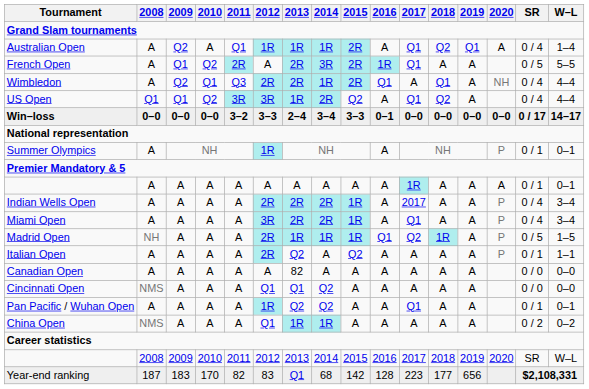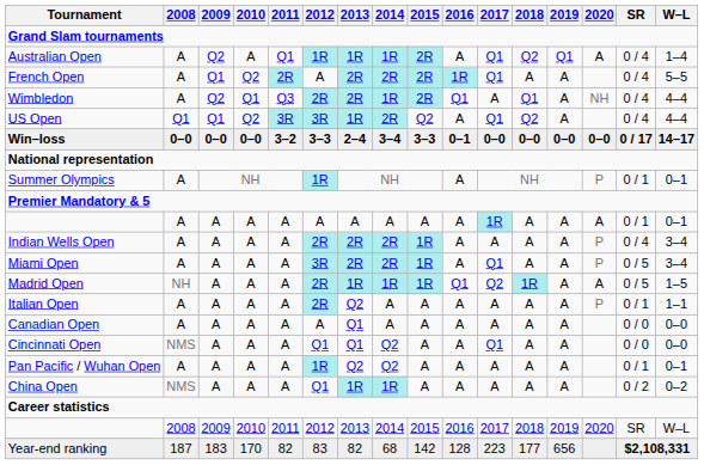 <table class=wikitable style=text-align:center;>
 <tr>
 <th>Tournament</th>
 <th><a href='#'>2008</a></th>
 <th><a href='#'>2009</a></th>
 <th><a href='#'>2010</a></th>
 <th><a href='#'>2011</a></th>
 <th><a href='#'>2012</a></th>
 <th><a href='#'>2013</a></th>
 <th><a href='#'>2014</a></th>
 <th><a href='#'>2015</a></th>
 <th><a href='#'>2016</a></th>
 <th><a href='#'>2017</a></th>
 <th><a href='#'>2018</a></th>
 <th><a href='#'>2019</a></th>
 <th><a href='#'>2020</a></th>
 <th>SR</th>
 <th>W–L</th>
 </tr>
 <tr>
 <td colspan="16" align="left"><strong><a href='#'>Grand Slam tournaments</a></strong></td>
 </tr>
 <tr>
 <td align=left><a href='#'>Australian Open</a></td>
 <td>A</td>
 <td><a href='#'>Q2</a></td>
 <td>A</td>
 <td><a href='#'>Q1</a></td>
 <td bgcolor=afeeee><a href='#'>1R</a></td>
 <td bgcolor=afeeee><a href='#'>1R</a></td>
 <td bgcolor=afeeee><a href='#'>1R</a></td>
 <td bgcolor=afeeee><a href='#'>2R</a></td>
 <td>A</td>
 <td><a href='#'>Q1</a></td>
 <td><a href='#'>Q2</a></td>
 <td><a href='#'>Q1</a></td>
 <td>A</td>
 <td>0 / 4</td>
 <td>1–4</td>
 </tr>
 <tr>
 <td align=left><a href='#'>French Open</a></td>
 <td>A</td>
 <td><a href='#'>Q1</a></td>
 <td><a href='#'>Q2</a></td>
 <td bgcolor=afeeee><a href='#'>2R</a></td>
 <td>A</td>
 <td bgcolor=afeeee><a href='#'>2R</a></td>
-<td bgcolor=afeeee><a href='#'>3R</a></td>
+<td bgcolor=afeeee><a href='#'>2R</a></td>
 <td bgcolor=afeeee><a href='#'>2R</a></td>
 <td bgcolor=afeeee><a href='#'>1R</a></td>
 <td><a href='#'>Q1</a></td>
 <td>A</td>
 <td>A</td>
 <td></td>
-<td>0 / 5</td>
+<td>0 / 4</td>
 <td>5–5</td>
 </tr>
 <tr>
 <td align=left><a href='#'>Wimbledon</a></td>
 <td>A</td>
 <td><a href='#'>Q2</a></td>
 <td><a href='#'>Q1</a></td>
 <td><a href='#'>Q3</a></td>
 <td bgcolor=afeeee><a href='#'>2R</a></td>
 <td bgcolor=afeeee><a href='#'>2R</a></td>
 <td bgcolor=afeeee><a href='#'>1R</a></td>
 <td bgcolor=afeeee><a href='#'>2R</a></td>
 <td><a href='#'>Q1</a></td>
 <td>A</td>
 <td><a href='#'>Q1</a></td>
 <td>A</td>
 <td style="color:#767676;">NH</td>
 <td>0 / 4</td>
 <td>4–4</td>
 </tr>
 <tr>
 <td align=left><a href='#'>US Open</a></td>
 <td><a href='#'>Q1</a></td>
 <td><a href='#'>Q1</a></td>
 <td><a href='#'>Q2</a></td>
 <td bgcolor=afeeee><a href='#'>3R</a></td>
 <td bgcolor=afeeee><a href='#'>3R</a></td>
 <td bgcolor=afeeee><a href='#'>1R</a></td>
 <td bgcolor=afeeee><a href='#'>2R</a></td>
 <td><a href='#'>Q2</a></td>
 <td>A</td>
 <td><a href='#'>Q1</a></td>
 <td><a href='#'>Q2</a></td>
 <td>A</td>
 <td></td>
 <td>0 / 4</td>
 <td>4–4</td>
 </tr>
 <tr style="background:#efefef; font-weight:bold;">
 <td style="text-align:left">Win–loss</td>
 <td>0–0</td>
 <td>0–0</td>
 <td>0–0</td>
 <td>3–2</td>
 <td>3–3</td>
 <td>2–4</td>
 <td>3–4</td>
 <td>3–3</td>
 <td>0–1</td>
 <td>0–0</td>
 <td>0–0</td>
 <td>0–0</td>
 <td>0–0</td>
 <td>0 / 17</td>
 <td>14–17</td>
 </tr>
 <tr>
 <td colspan="16" align="left"><strong>National representation</strong></td>
 </tr>
 <tr>
 <td align=left><a href='#'>Summer Olympics</a></td>
 <td>A</td>
 <td style="color:#767676;" colspan="3">NH</td>
 <td bgcolor=afeeee><a href='#'>1R</a></td>
 <td style="color:#767676;" colspan="3">NH</td>
 <td>A</td>
 <td style="color:#767676;" colspan="3">NH</td>
 <td style="color:#767676;">P</td>
 <td>0 / 1</td>
 <td>0–1</td>
 </tr>
 <tr>
 <td colspan="16" align="left"><strong><a href='#'>Premier Mandatory & 5</a></strong></td>
 </tr>
 <tr>
 <td align="left"></td>
 <td>A</td>
 <td>A</td>
 <td>A</td>
 <td>A</td>
 <td>A</td>
 <td>A</td>
 <td>A</td>
 <td>A</td>
 <td>A</td>
 <td bgcolor="afeeee"><a href='#'>1R</a></td>
 <td>A</td>
 <td>A</td>
 <td>A</td>
 <td>0 / 1</td>
 <td>0–1</td>
 </tr>
 <tr>
 <td align=left><a href='#'>Indian Wells Open</a></td>
 <td>A</td>
 <td>A</td>
 <td>A</td>
 <td>A</td>
 <td bgcolor=afeeee><a href='#'>2R</a></td>
 <td bgcolor=afeeee><a href='#'>2R</a></td>
 <td bgcolor=afeeee><a href='#'>2R</a></td>
 <td bgcolor=afeeee><a href='#'>1R</a></td>
 <td>A</td>
-<td><a href='#'>2017</a></td>
+<td>A</td>
 <td>A</td>
 <td>A</td>
 <td style="color:#767676;">P</td>
 <td>0 / 4</td>
 <td>3–4</td>
 </tr>
 <tr>
 <td align=left><a href='#'>Miami Open</a></td>
 <td>A</td>
 <td>A</td>
 <td>A</td>
 <td>A</td>
 <td bgcolor=afeeee><a href='#'>3R</a></td>
 <td bgcolor=afeeee><a href='#'>2R</a></td>
 <td bgcolor=afeeee><a href='#'>2R</a></td>
 <td bgcolor=afeeee><a href='#'>1R</a></td>
 <td>A</td>
 <td><a href='#'>Q1</a></td>
 <td>A</td>
 <td>A</td>
 <td style="color:#767676;">P</td>
-<td>0 / 4</td>
+<td>0 / 5</td>
 <td>3–4</td>
 </tr>
 <tr>
 <td align=left><a href='#'>Madrid Open</a></td>
 <td style="color:#767676;">NH</td>
 <td>A</td>
 <td>A</td>
 <td>A</td>
 <td bgcolor=afeeee><a href='#'>2R</a></td>
 <td bgcolor=afeeee><a href='#'>1R</a></td>
 <td bgcolor=afeeee><a href='#'>1R</a></td>
 <td bgcolor=afeeee><a href='#'>1R</a></td>
 <td><a href='#'>Q1</a></td>
 <td><a href='#'>Q2</a></td>
 <td bgcolor=afeeee><a href='#'>1R</a></td>
 <td>A</td>
-<td style="color:#767676;">P</td>
+<td>A</td>
 <td>0 / 5</td>
 <td>1–5</td>
 </tr>
 <tr>
 <td align=left><a href='#'>Italian Open</a></td>
 <td>A</td>
 <td>A</td>
 <td>A</td>
 <td>A</td>
 <td bgcolor=afeeee><a href='#'>2R</a></td>
 <td><a href='#'>Q2</a></td>
 <td>A</td>
-<td><a href='#'>Q2</a></td>
+<td>A</td>
 <td>A</td>
 <td>A</td>
 <td>A</td>
 <td>A</td>
 <td style="color:#767676;">P</td>
 <td>0 / 1</td>
 <td>1–1</td>
 </tr>
 <tr>
 <td align=left><a href='#'>Canadian Open</a></td>
 <td>A</td>
 <td>A</td>
 <td>A</td>
 <td>A</td>
 <td>A</td>
-<td>82</td>
+<td><a href='#'>Q1</a></td>
 <td>A</td>
 <td>A</td>
 <td>A</td>
 <td>A</td>
 <td>A</td>
 <td>A</td>
 <td></td>
 <td>0 / 0</td>
 <td>0–0</td>
 </tr>
 <tr>
 <td align=left><a href='#'>Cincinnati Open</a></td>
 <td style="color:#767676;">NMS</td>
 <td>A</td>
 <td>A</td>
 <td>A</td>
 <td><a href='#'>Q1</a></td>
 <td><a href='#'>Q1</a></td>
 <td><a href='#'>Q2</a></td>
 <td>A</td>
 <td>A</td>
-<td>A</td>
+<td><a href='#'>Q1</a></td>
 <td>A</td>
 <td>A</td>
 <td></td>
 <td>0 / 0</td>
 <td>0–0</td>
 </tr>
 <tr>
 <td align=left><a href='#'>Pan Pacific</a> / <a href='#'>Wuhan Open</a></td>
 <td>A</td>
 <td>A</td>
 <td>A</td>
 <td>A</td>
 <td bgcolor=afeeee><a href='#'>1R</a></td>
 <td><a href='#'>Q2</a></td>
 <td><a href='#'>Q2</a></td>
 <td>A</td>
 <td>A</td>
-<td><a href='#'>Q1</a></td>
+<td>A</td>
 <td>A</td>
 <td>A</td>
 <td></td>
 <td>0 / 1</td>
 <td>0–1</td>
 </tr>
 <tr>
 <td align="left"><a href='#'>China Open</a></td>
 <td style="color:#767676;">NMS</td>
 <td>A</td>
 <td>A</td>
 <td>A</td>
 <td><a href='#'>Q1</a></td>
 <td bgcolor="afeeee"><a href='#'>1R</a></td>
 <td bgcolor="afeeee"><a href='#'>1R</a></td>
 <td>A</td>
 <td>A</td>
 <td>A</td>
 <td>A</td>
 <td>A</td>
 <td></td>
 <td>0 / 2</td>
 <td>0–2</td>
 </tr>
 <tr>
 <td colspan="16" align="left"><strong>Career statistics</strong></td>
 </tr>
 <tr>
 <td></td>
 <td><a href='#'>2008</a></td>
 <td><a href='#'>2009</a></td>
 <td><a href='#'>2010</a></td>
 <td><a href='#'>2011</a></td>
 <td><a href='#'>2012</a></td>
 <td><a href='#'>2013</a></td>
 <td><a href='#'>2014</a></td>
 <td><a href='#'>2015</a></td>
 <td><a href='#'>2016</a></td>
 <td><a href='#'>2017</a></td>
 <td><a href='#'>2018</a></td>
 <td><a href='#'>2019</a></td>
 <td><a href='#'>2020</a></td>
 <td>SR</td>
 <td>W–L</td>
 </tr>
 <tr bgcolor="efefef">
 <td align="left">Year-end ranking</td>
 <td>187</td>
 <td>183</td>
 <td>170</td>
 <td>82</td>
 <td>83</td>
-<td><a href='#'>Q1</a></td>
+<td>82</td>
 <td>68</td>
 <td>142</td>
 <td>128</td>
 <td>223</td>
 <td>177</td>
 <td>656</td>
 <td></td>
 <td colspan="2"><strong>$2,108,331</strong></td>
 </tr>
 </table>
